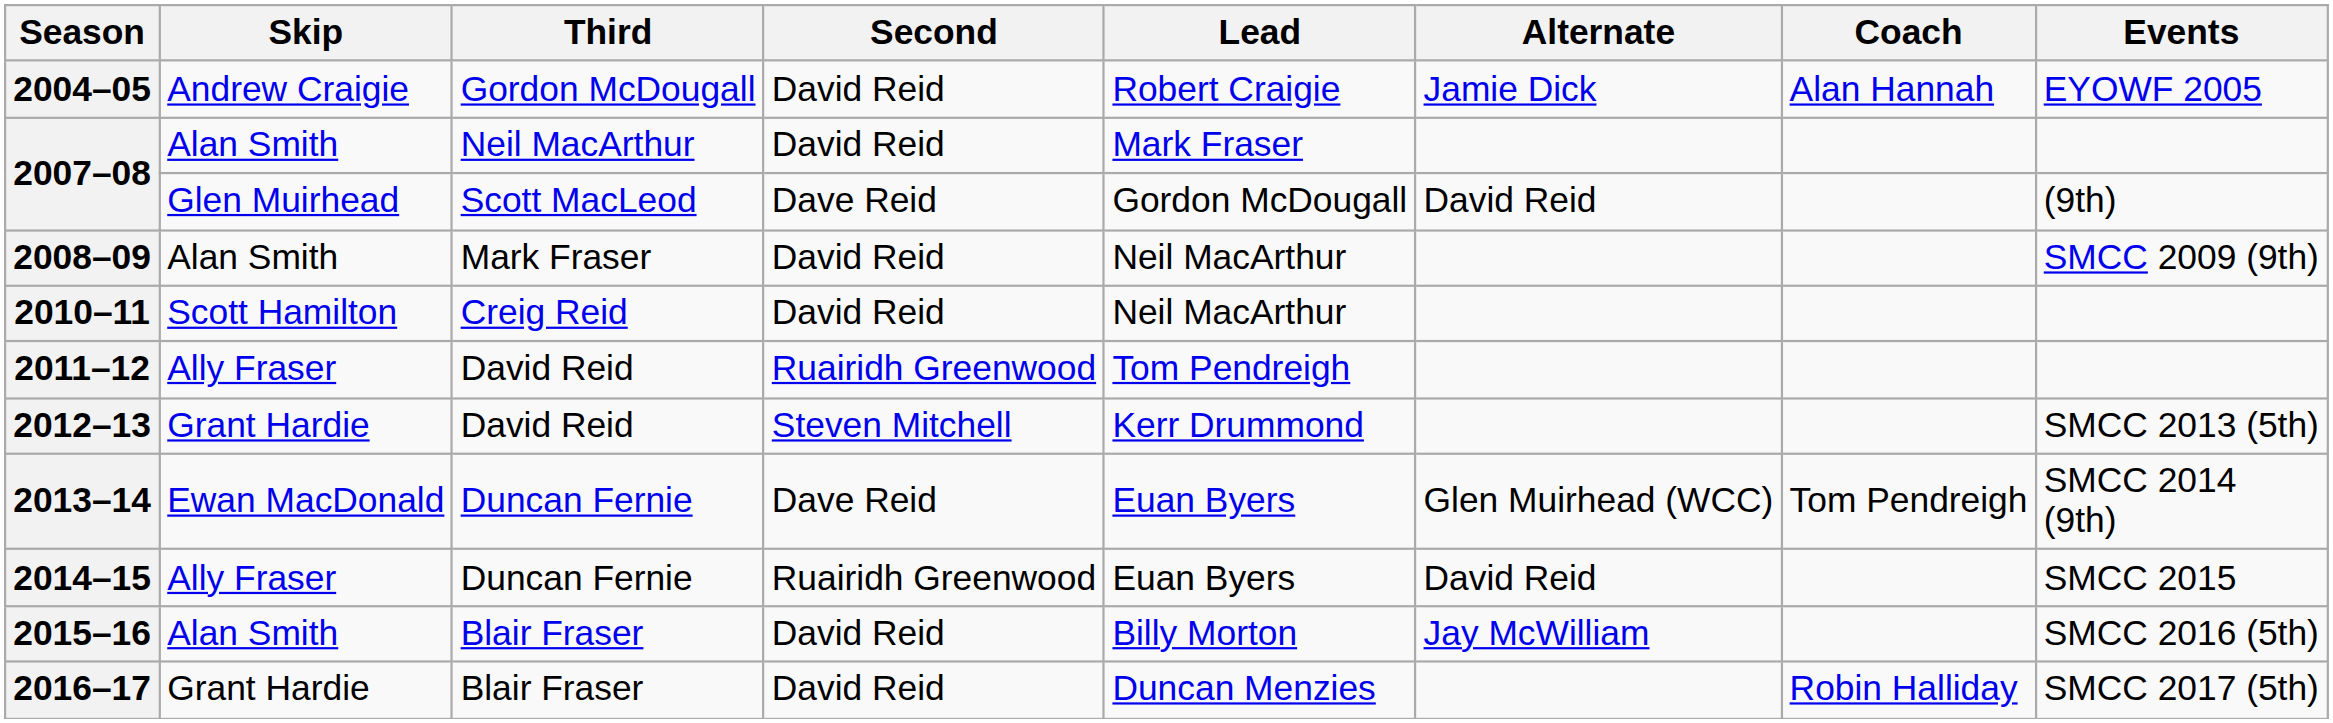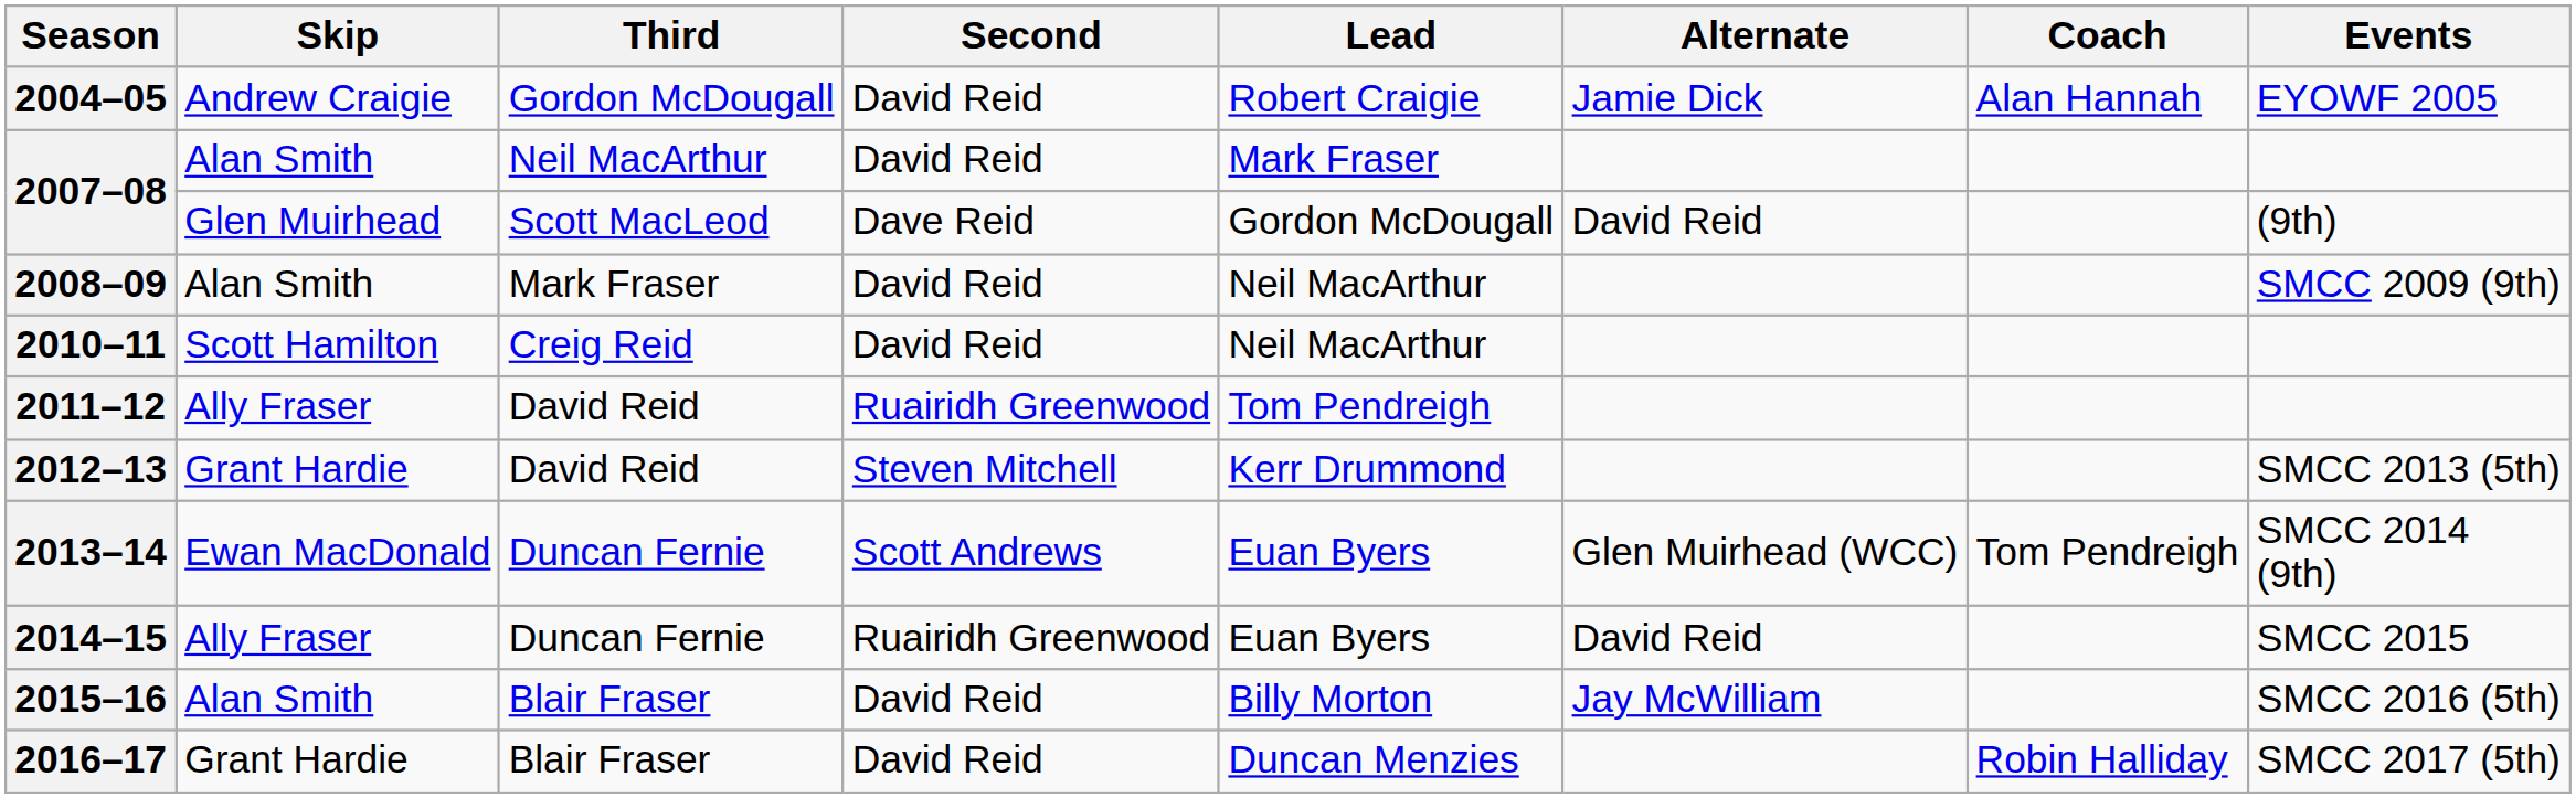 <table class="wikitable">
 <tr>
 <th scope="col">Season</th>
 <th scope="col">Skip</th>
 <th scope="col">Third</th>
 <th scope="col">Second</th>
 <th scope="col">Lead</th>
 <th scope="col">Alternate</th>
 <th scope="col">Coach</th>
 <th scope="col">Events</th>
 </tr>
 <tr>
 <th scope="row">2004–05</th>
 <td><a href='#'>Andrew Craigie</a></td>
 <td><a href='#'>Gordon McDougall</a></td>
 <td>David Reid</td>
 <td><a href='#'>Robert Craigie</a></td>
 <td><a href='#'>Jamie Dick</a></td>
 <td><a href='#'>Alan Hannah</a></td>
 <td><a href='#'>EYOWF 2005</a> </td>
 </tr>
 <tr>
 <th scope="row" rowspan=2>2007–08</th>
 <td><a href='#'>Alan Smith</a></td>
 <td><a href='#'>Neil MacArthur</a></td>
 <td>David Reid</td>
 <td><a href='#'>Mark Fraser</a></td>
 <td></td>
 <td></td>
 <td></td>
 </tr>
 <tr>
 <td><a href='#'>Glen Muirhead</a></td>
 <td><a href='#'>Scott MacLeod</a></td>
 <td>Dave Reid</td>
 <td>Gordon McDougall</td>
 <td>David Reid</td>
 <td></td>
 <td> (9th)</td>
 </tr>
 <tr>
 <th scope="row">2008–09</th>
 <td>Alan Smith</td>
 <td>Mark Fraser</td>
 <td>David Reid</td>
 <td>Neil MacArthur</td>
 <td></td>
 <td></td>
 <td><a href='#'>SMCC</a> 2009 (9th)</td>
 </tr>
 <tr>
 <th scope="row">2010–11</th>
 <td><a href='#'>Scott Hamilton</a></td>
 <td><a href='#'>Creig Reid</a></td>
 <td>David Reid</td>
 <td>Neil MacArthur</td>
 <td></td>
 <td></td>
 <td></td>
 </tr>
 <tr>
 <th scope="row">2011–12</th>
 <td><a href='#'>Ally Fraser</a></td>
 <td>David Reid</td>
 <td><a href='#'>Ruairidh Greenwood</a></td>
 <td><a href='#'>Tom Pendreigh</a></td>
 <td></td>
 <td></td>
 <td></td>
 </tr>
 <tr>
 <th scope="row">2012–13</th>
 <td><a href='#'>Grant Hardie</a></td>
 <td>David Reid</td>
 <td><a href='#'>Steven Mitchell</a></td>
 <td><a href='#'>Kerr Drummond</a></td>
 <td></td>
 <td></td>
 <td>SMCC 2013 (5th)</td>
 </tr>
 <tr>
 <th scope="row">2013–14</th>
 <td><a href='#'>Ewan MacDonald</a></td>
 <td><a href='#'>Duncan Fernie</a></td>
-<td>Dave Reid</td>
+<td><a href='#'>Scott Andrews</a></td>
 <td><a href='#'>Euan Byers</a></td>
 <td>Glen Muirhead (WCC)</td>
 <td>Tom Pendreigh</td>
 <td>SMCC 2014 <br> (9th)</td>
 </tr>
 <tr>
 <th scope="row">2014–15</th>
 <td><a href='#'>Ally Fraser</a></td>
 <td>Duncan Fernie</td>
 <td>Ruairidh Greenwood</td>
 <td>Euan Byers</td>
 <td>David Reid</td>
 <td></td>
 <td>SMCC 2015 </td>
 </tr>
 <tr>
 <th scope="row">2015–16</th>
 <td><a href='#'>Alan Smith</a></td>
 <td><a href='#'>Blair Fraser</a></td>
 <td>David Reid</td>
 <td><a href='#'>Billy Morton</a></td>
 <td><a href='#'>Jay McWilliam</a></td>
 <td></td>
 <td>SMCC 2016 (5th)</td>
 </tr>
 <tr>
 <th scope="row">2016–17</th>
 <td>Grant Hardie</td>
 <td>Blair Fraser</td>
 <td>David Reid</td>
 <td><a href='#'>Duncan Menzies</a></td>
 <td></td>
 <td><a href='#'>Robin Halliday</a></td>
 <td>SMCC 2017 (5th)</td>
 </tr>
 </table>
